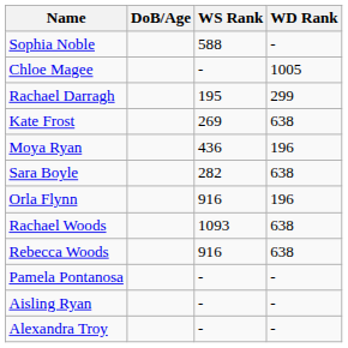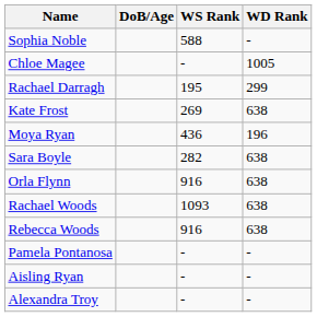 <table class="wikitable" style="text-align: left; font-size:95%;">
 <tr>
 <th>Name</th>
 <th>DoB/Age</th>
 <th>WS Rank</th>
 <th>WD Rank</th>
 </tr>
 <tr>
 <td><a href='#'>Sophia Noble</a></td>
 <td></td>
 <td>588</td>
 <td>-</td>
 </tr>
 <tr>
 <td><a href='#'>Chloe Magee</a></td>
 <td></td>
 <td>-</td>
 <td>1005</td>
 </tr>
 <tr>
 <td><a href='#'>Rachael Darragh</a></td>
 <td></td>
 <td>195</td>
 <td>299</td>
 </tr>
 <tr>
 <td><a href='#'>Kate Frost</a></td>
 <td></td>
 <td>269</td>
 <td>638</td>
 </tr>
 <tr>
 <td><a href='#'>Moya Ryan</a></td>
 <td></td>
 <td>436</td>
 <td>196</td>
 </tr>
 <tr>
 <td><a href='#'>Sara Boyle</a></td>
 <td></td>
 <td>282</td>
 <td>638</td>
 </tr>
 <tr>
 <td><a href='#'>Orla Flynn</a></td>
 <td></td>
 <td>916</td>
-<td>196</td>
+<td>638</td>
 </tr>
 <tr>
 <td><a href='#'>Rachael Woods</a></td>
 <td></td>
 <td>1093</td>
 <td>638</td>
 </tr>
 <tr>
 <td><a href='#'>Rebecca Woods</a></td>
 <td></td>
 <td>916</td>
 <td>638</td>
 </tr>
 <tr>
 <td><a href='#'>Pamela Pontanosa</a></td>
 <td></td>
 <td>-</td>
 <td>-</td>
 </tr>
 <tr>
 <td><a href='#'>Aisling Ryan</a></td>
 <td></td>
 <td>-</td>
 <td>-</td>
 </tr>
 <tr>
 <td><a href='#'>Alexandra Troy</a></td>
 <td></td>
 <td>-</td>
 <td>-</td>
 </tr>
 </table>
